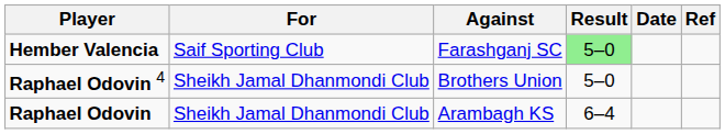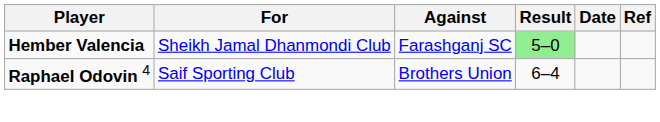 <table class="wikitable">
 <tr>
 <th>Player</th>
 <th>For</th>
 <th>Against</th>
 <th style="text-align:center">Result</th>
 <th>Date</th>
 <th>Ref</th>
 </tr>
 <tr>
 <td> <strong>Hember Valencia</strong></td>
-<td><a href='#'>Saif Sporting Club</a></td>
+<td><a href='#'>Sheikh Jamal Dhanmondi Club</a></td>
 <td><a href='#'>Farashganj SC</a></td>
 <td style="background: lightgreen; text-align:center;">5–0</td>
 <td></td>
 <td></td>
 </tr>
 <tr>
 <td> <strong>Raphael Odovin</strong> <sup>4</sup></td>
-<td><a href='#'>Sheikh Jamal Dhanmondi Club</a></td>
+<td><a href='#'>Saif Sporting Club</a></td>
 <td><a href='#'>Brothers Union</a></td>
-<td style="text-align:center;">5–0</td>
-<td></td>
-<td></td>
-</tr>
-<tr>
-<td> <strong>Raphael Odovin</strong></td>
-<td><a href='#'>Sheikh Jamal Dhanmondi Club</a></td>
-<td><a href='#'>Arambagh KS</a></td>
 <td style="text-align:center;">6–4</td>
 <td></td>
 <td></td>
 </tr>
 </table>
